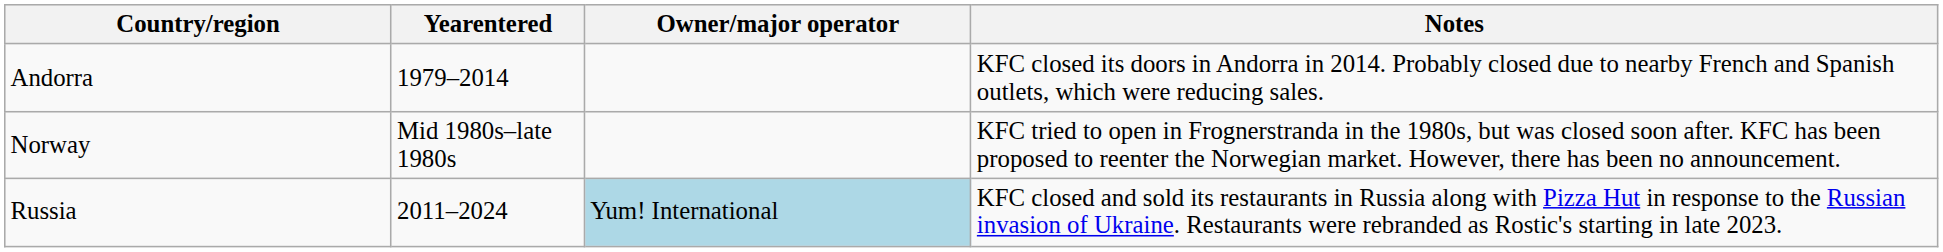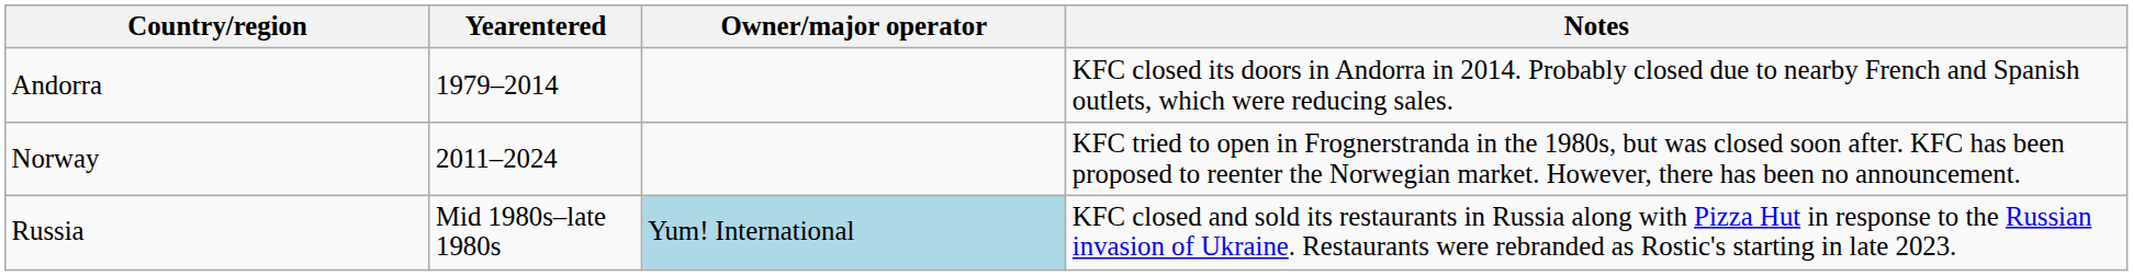 <table class="wikitable sortable">
 <tr>
 <th style="width:20%">Country/region</th>
 <th style="width:10%">Yearentered</th>
 <th style="width:20%">Owner/major operator</th>
 <th style="width:50%">Notes</th>
 </tr>
 <tr>
 <td>Andorra</td>
 <td>1979–2014</td>
 <td></td>
 <td>KFC closed its doors in Andorra in 2014. Probably closed due to nearby French and Spanish outlets, which were reducing sales.</td>
 </tr>
 <tr>
 <td>Norway</td>
-<td>Mid 1980s–late 1980s</td>
+<td>2011–2024</td>
 <td></td>
 <td>KFC tried to open in Frognerstranda in the 1980s, but was closed soon after. KFC has been proposed to reenter the Norwegian market. However, there has been no announcement.</td>
 </tr>
 <tr>
 <td>Russia</td>
-<td>2011–2024</td>
+<td>Mid 1980s–late 1980s</td>
 <td style="background: lightblue;">Yum! International</td>
 <td>KFC closed and sold its restaurants in Russia along with <a href='#'>Pizza Hut</a> in response to the <a href='#'>Russian invasion of Ukraine</a>. Restaurants were rebranded as Rostic's starting in late 2023.</td>
 </tr>
 </table>
